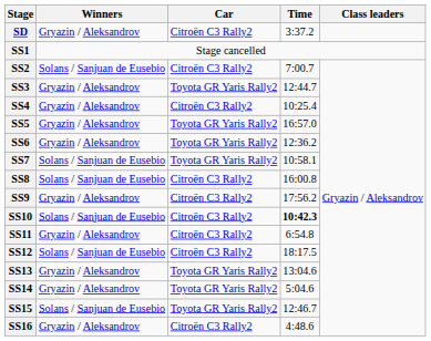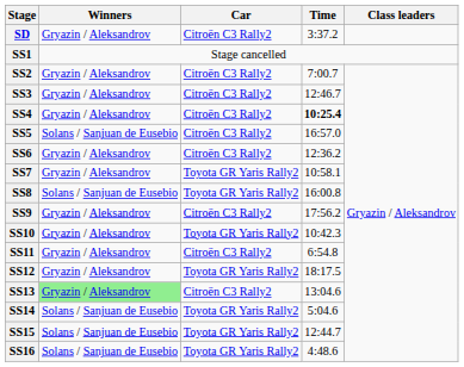 <table class="wikitable" style="font-size:85%">
 <tr>
 <th>Stage</th>
 <th>Winners</th>
 <th>Car</th>
 <th>Time</th>
 <th>Class leaders</th>
 </tr>
 <tr>
 <th><a href='#'>SD</a></th>
 <td><a href='#'>Gryazin</a> / <a href='#'>Aleksandrov</a></td>
 <td><a href='#'>Citroën C3 Rally2</a></td>
 <td align="center">3:37.2</td>
 <td></td>
 </tr>
 <tr>
 <th>SS1</th>
 <td align="center" colspan="4">Stage cancelled</td>
 </tr>
 <tr>
 <th>SS2</th>
-<td><a href='#'>Solans</a> / <a href='#'>Sanjuan de Eusebio</a></td>
+<td><a href='#'>Gryazin</a> / <a href='#'>Aleksandrov</a></td>
 <td><a href='#'>Citroën C3 Rally2</a></td>
 <td align="center">7:00.7</td>
 <td rowspan="15"><a href='#'>Gryazin</a> / <a href='#'>Aleksandrov</a></td>
 </tr>
 <tr>
 <th>SS3</th>
 <td><a href='#'>Gryazin</a> / <a href='#'>Aleksandrov</a></td>
-<td><a href='#'>Toyota GR Yaris Rally2</a></td>
-<td align="center">12:44.7</td>
+<td><a href='#'>Citroën C3 Rally2</a></td>
+<td align="center">12:46.7</td>
 </tr>
 <tr>
 <th>SS4</th>
 <td><a href='#'>Gryazin</a> / <a href='#'>Aleksandrov</a></td>
 <td><a href='#'>Citroën C3 Rally2</a></td>
-<td align="center">10:25.4</td>
+<td align="center"><strong>10:25.4</strong></td>
 </tr>
 <tr>
 <th>SS5</th>
-<td><a href='#'>Gryazin</a> / <a href='#'>Aleksandrov</a></td>
-<td><a href='#'>Toyota GR Yaris Rally2</a></td>
+<td><a href='#'>Solans</a> / <a href='#'>Sanjuan de Eusebio</a></td>
+<td><a href='#'>Citroën C3 Rally2</a></td>
 <td align="center">16:57.0</td>
 </tr>
 <tr>
 <th>SS6</th>
 <td><a href='#'>Gryazin</a> / <a href='#'>Aleksandrov</a></td>
-<td><a href='#'>Toyota GR Yaris Rally2</a></td>
+<td><a href='#'>Citroën C3 Rally2</a></td>
 <td align="center">12:36.2</td>
 </tr>
 <tr>
 <th>SS7</th>
-<td><a href='#'>Solans</a> / <a href='#'>Sanjuan de Eusebio</a></td>
+<td><a href='#'>Gryazin</a> / <a href='#'>Aleksandrov</a></td>
 <td><a href='#'>Toyota GR Yaris Rally2</a></td>
 <td align="center">10:58.1</td>
 </tr>
 <tr>
 <th>SS8</th>
 <td><a href='#'>Solans</a> / <a href='#'>Sanjuan de Eusebio</a></td>
-<td><a href='#'>Citroën C3 Rally2</a></td>
+<td><a href='#'>Toyota GR Yaris Rally2</a></td>
 <td align="center">16:00.8</td>
 </tr>
 <tr>
 <th>SS9</th>
 <td><a href='#'>Gryazin</a> / <a href='#'>Aleksandrov</a></td>
 <td><a href='#'>Citroën C3 Rally2</a></td>
 <td align="center">17:56.2</td>
 </tr>
 <tr>
 <th>SS10</th>
-<td><a href='#'>Solans</a> / <a href='#'>Sanjuan de Eusebio</a></td>
-<td><a href='#'>Citroën C3 Rally2</a></td>
-<td align="center"><strong>10:42.3</strong></td>
+<td><a href='#'>Gryazin</a> / <a href='#'>Aleksandrov</a></td>
+<td><a href='#'>Toyota GR Yaris Rally2</a></td>
+<td align="center">10:42.3</td>
 </tr>
 <tr>
 <th>SS11</th>
 <td><a href='#'>Gryazin</a> / <a href='#'>Aleksandrov</a></td>
 <td><a href='#'>Citroën C3 Rally2</a></td>
 <td align="center">6:54.8</td>
 </tr>
 <tr>
 <th>SS12</th>
-<td><a href='#'>Solans</a> / <a href='#'>Sanjuan de Eusebio</a></td>
-<td><a href='#'>Citroën C3 Rally2</a></td>
+<td><a href='#'>Gryazin</a> / <a href='#'>Aleksandrov</a></td>
+<td><a href='#'>Toyota GR Yaris Rally2</a></td>
 <td align="center">18:17.5</td>
 </tr>
 <tr>
 <th>SS13</th>
-<td><a href='#'>Gryazin</a> / <a href='#'>Aleksandrov</a></td>
-<td><a href='#'>Toyota GR Yaris Rally2</a></td>
+<td style="background: lightgreen;"><a href='#'>Gryazin</a> / <a href='#'>Aleksandrov</a></td>
+<td><a href='#'>Citroën C3 Rally2</a></td>
 <td align="center">13:04.6</td>
 </tr>
 <tr>
 <th>SS14</th>
-<td><a href='#'>Gryazin</a> / <a href='#'>Aleksandrov</a></td>
+<td><a href='#'>Solans</a> / <a href='#'>Sanjuan de Eusebio</a></td>
 <td><a href='#'>Toyota GR Yaris Rally2</a></td>
 <td align="center">5:04.6</td>
 </tr>
 <tr>
 <th>SS15</th>
 <td><a href='#'>Solans</a> / <a href='#'>Sanjuan de Eusebio</a></td>
 <td><a href='#'>Toyota GR Yaris Rally2</a></td>
-<td align="center">12:46.7</td>
+<td align="center">12:44.7</td>
 </tr>
 <tr>
 <th>SS16</th>
-<td><a href='#'>Gryazin</a> / <a href='#'>Aleksandrov</a></td>
-<td><a href='#'>Citroën C3 Rally2</a></td>
+<td><a href='#'>Solans</a> / <a href='#'>Sanjuan de Eusebio</a></td>
+<td><a href='#'>Toyota GR Yaris Rally2</a></td>
 <td align="center">4:48.6</td>
 </tr>
 </table>
